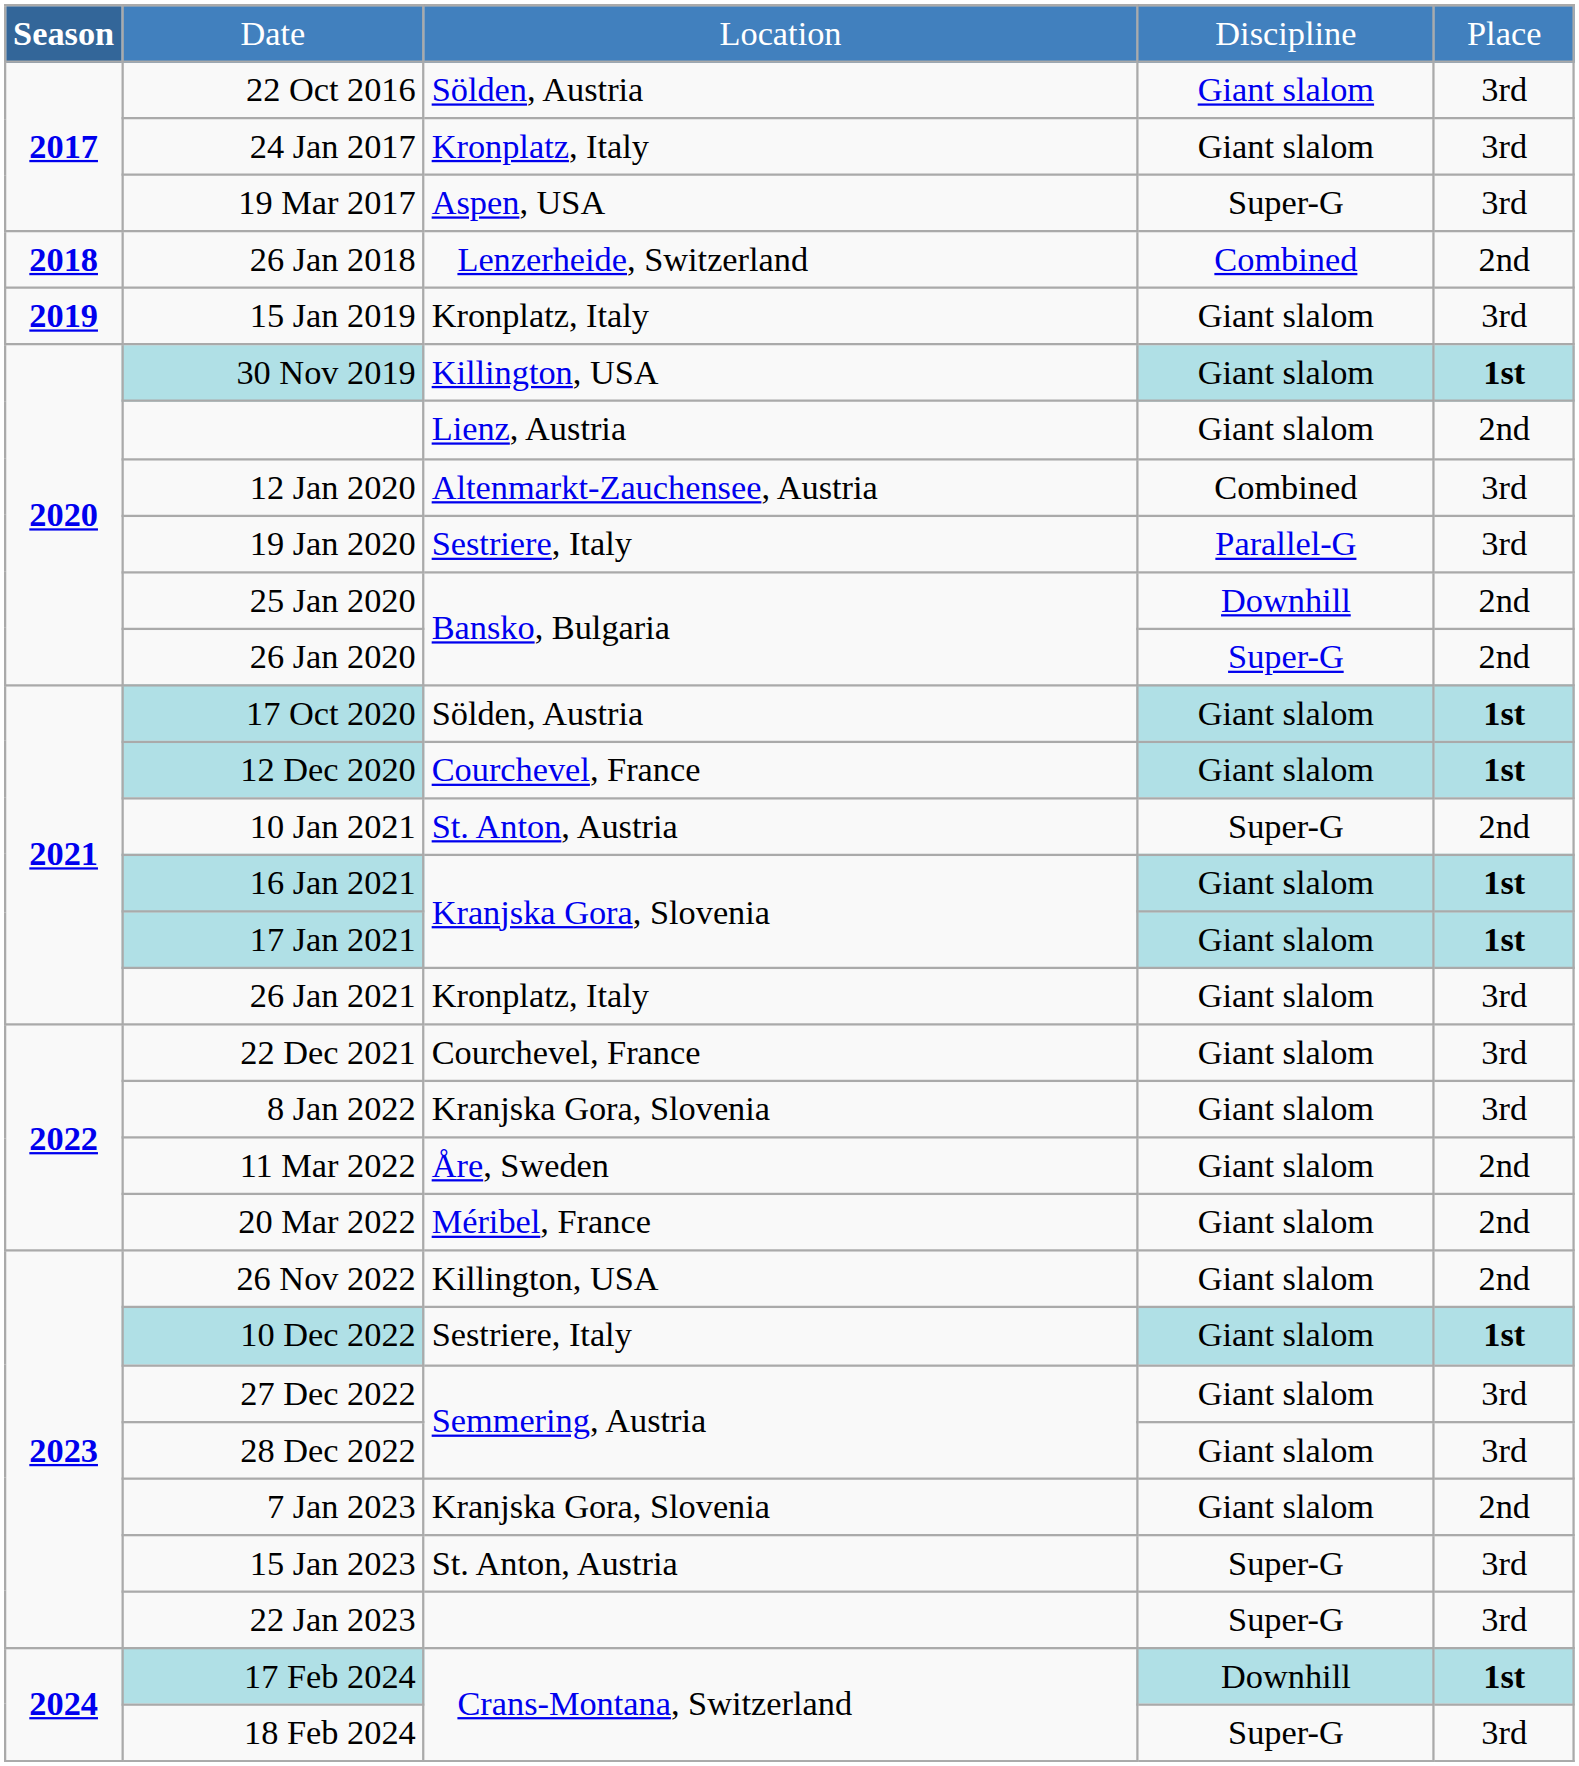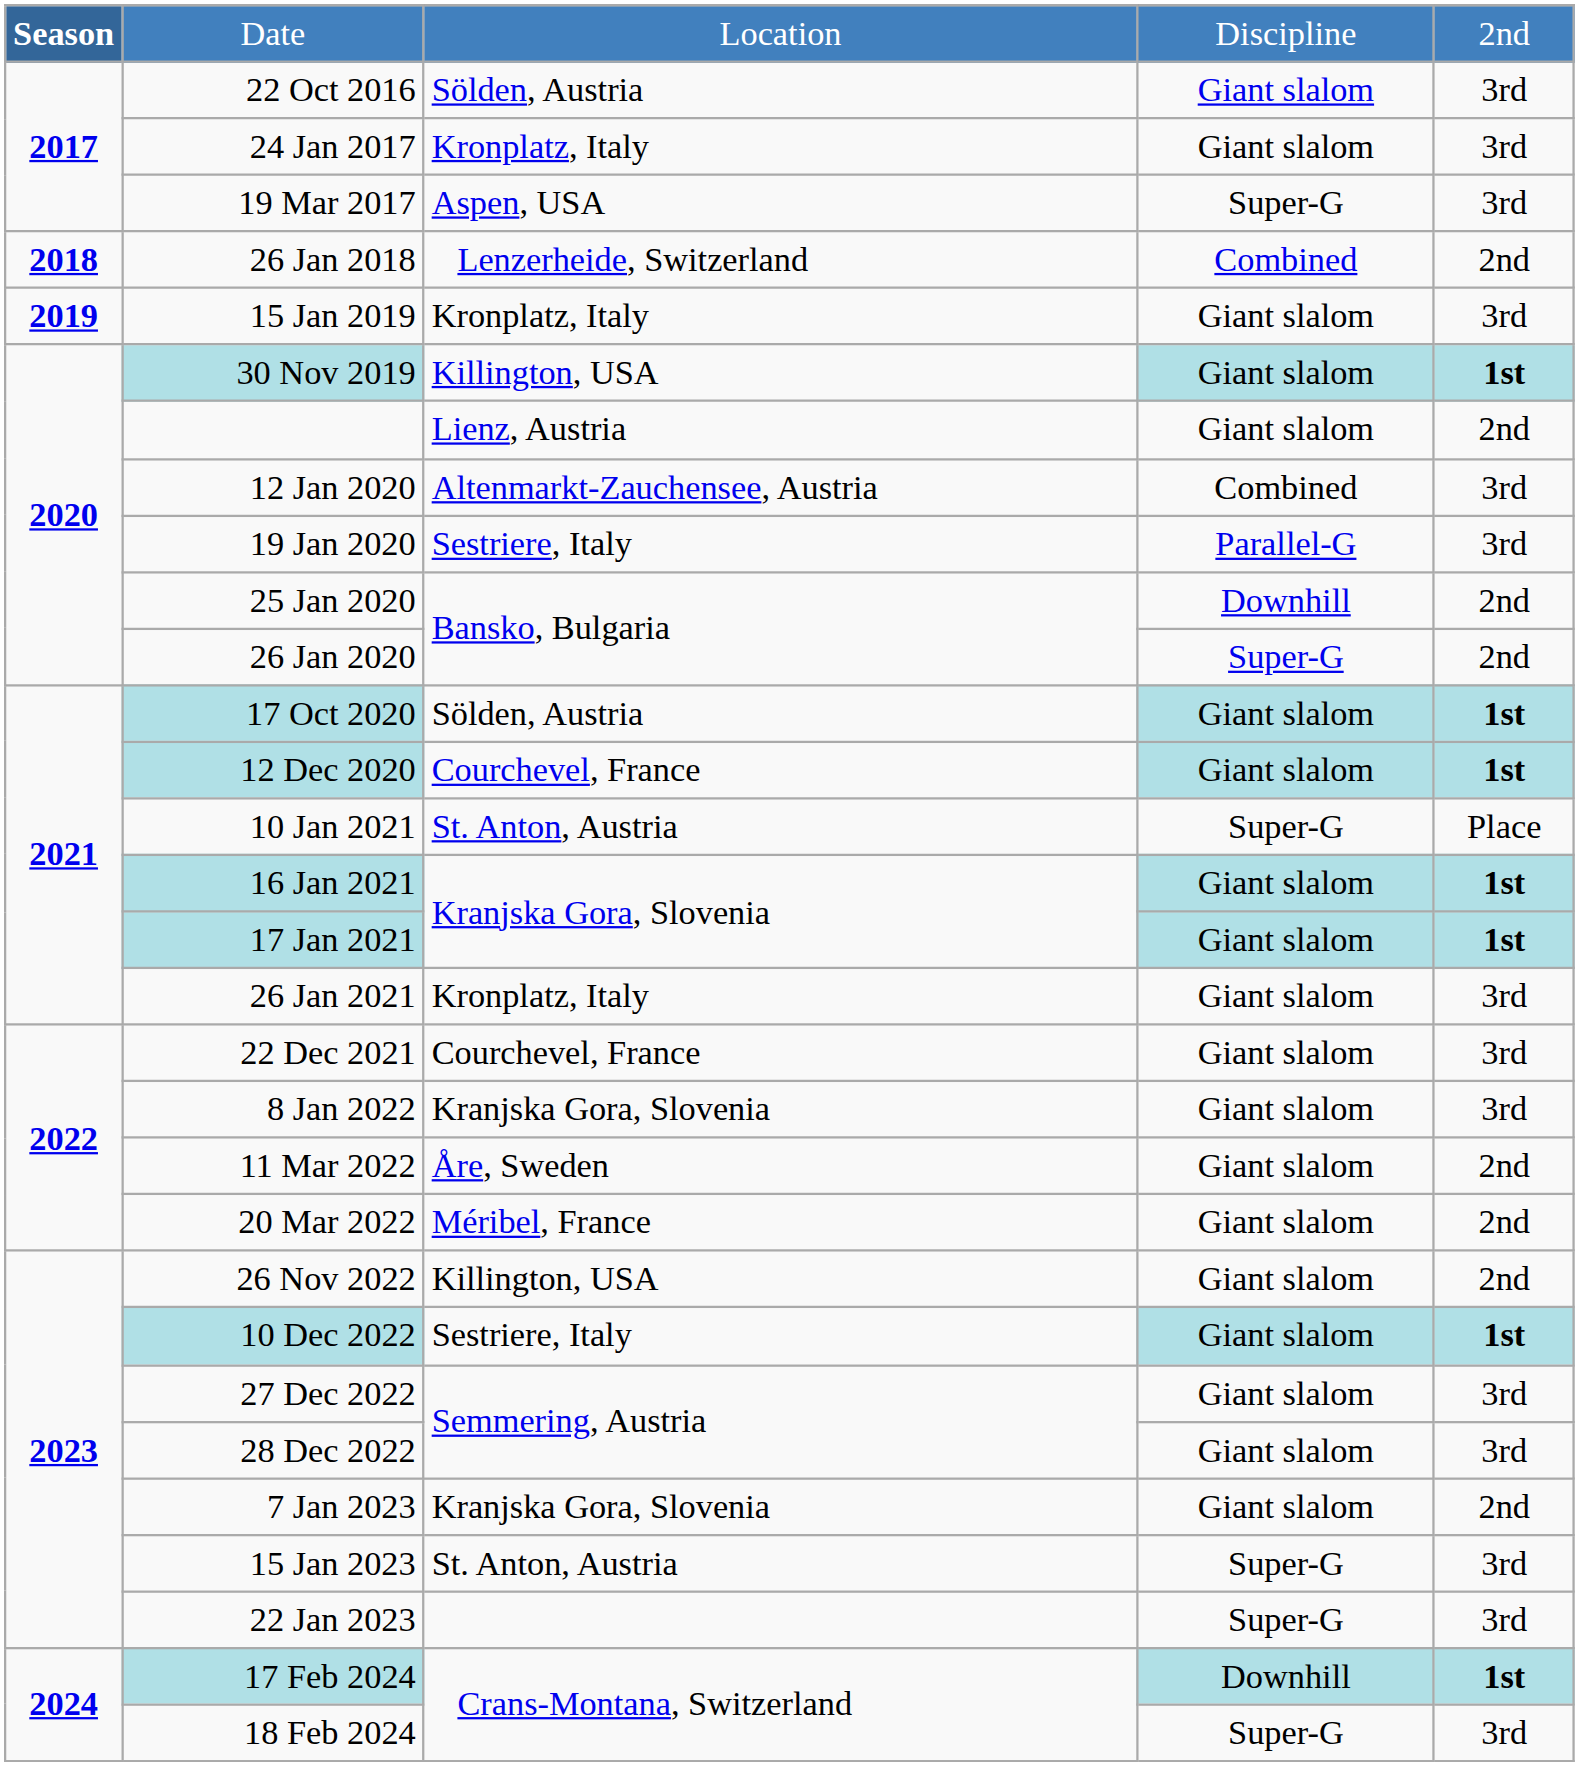 <table class="wikitable"  style="font-size:95%; text-align:center; border:gray solid 1px; width:55%;">
 <tr style="background:#369; color:white;">
 <td rowspan="2" colspan="1" width="5%"><strong>Season</strong></td>
 </tr>
 <tr style="background-color:#4180be; color:white;">
 <td>Date</td>
 <td>Location</td>
 <td>Discipline</td>
-<td>Place</td>
+<td>2nd</td>
 </tr>
 <tr>
 <td rowspan=3><strong><a href='#'>2017</a></strong></td>
 <td align=right>22 Oct 2016</td>
 <td align=left> <a href='#'>Sölden</a>, Austria</td>
 <td><a href='#'>Giant slalom</a></td>
 <td>3rd</td>
 </tr>
 <tr>
 <td align=right>24 Jan 2017</td>
 <td align=left> <a href='#'>Kronplatz</a>, Italy</td>
 <td>Giant slalom</td>
 <td>3rd</td>
 </tr>
 <tr>
 <td align=right>19 Mar 2017</td>
 <td align=left> <a href='#'>Aspen</a>, USA</td>
 <td>Super-G</td>
 <td>3rd</td>
 </tr>
 <tr>
 <td><strong><a href='#'>2018</a></strong></td>
 <td align=right>26 Jan 2018</td>
 <td align=left>   <a href='#'>Lenzerheide</a>, Switzerland</td>
 <td><a href='#'>Combined</a></td>
 <td>2nd</td>
 </tr>
 <tr>
 <td><strong><a href='#'>2019</a></strong></td>
 <td align=right>15 Jan 2019</td>
 <td align=left> Kronplatz, Italy</td>
 <td>Giant slalom</td>
 <td>3rd</td>
 </tr>
 <tr>
 <td rowspan=6><strong><a href='#'>2020</a></strong></td>
 <td align="right" bgcolor="#b0e0e6">30 Nov 2019</td>
 <td align=left> <a href='#'>Killington</a>, USA</td>
 <td bgcolor="#b0e0e6">Giant slalom</td>
 <td bgcolor="#b0e0e6"><strong>1st</strong></td>
 </tr>
 <tr>
 <td align=right></td>
 <td align=left> <a href='#'>Lienz</a>, Austria</td>
 <td>Giant slalom</td>
 <td>2nd</td>
 </tr>
 <tr>
 <td align=right>12 Jan 2020</td>
 <td align=left> <a href='#'>Altenmarkt-Zauchensee</a>, Austria</td>
 <td>Combined</td>
 <td>3rd</td>
 </tr>
 <tr>
 <td align=right>19 Jan 2020</td>
 <td align=left> <a href='#'>Sestriere</a>, Italy</td>
 <td><a href='#'>Parallel-G</a></td>
 <td>3rd</td>
 </tr>
 <tr>
 <td align=right>25 Jan 2020</td>
 <td rowspan=2 align=left> <a href='#'>Bansko</a>, Bulgaria</td>
 <td><a href='#'>Downhill</a></td>
 <td>2nd</td>
 </tr>
 <tr>
 <td align=right>26 Jan 2020</td>
 <td><a href='#'>Super-G</a></td>
 <td>2nd</td>
 </tr>
 <tr>
 <td rowspan=6><strong><a href='#'>2021</a></strong></td>
 <td bgcolor="#BOEOE6" align=right>17 Oct 2020</td>
 <td align=left> Sölden, Austria  </td>
 <td bgcolor="#BOEOE6">Giant slalom</td>
 <td bgcolor="#BOEOE6"><strong>1st</strong></td>
 </tr>
 <tr>
 <td bgcolor="#BOEOE6" align=right>12 Dec 2020</td>
 <td align=left> <a href='#'>Courchevel</a>, France</td>
 <td bgcolor="#BOEOE6">Giant slalom</td>
 <td bgcolor="#BOEOE6"><strong>1st</strong></td>
 </tr>
 <tr>
 <td align=right>10 Jan 2021</td>
 <td align=left> <a href='#'>St. Anton</a>, Austria</td>
 <td>Super-G</td>
-<td>2nd</td>
+<td>Place</td>
 </tr>
 <tr>
 <td bgcolor="#BOEOE6" align=right>16 Jan 2021</td>
 <td rowspan=2 align=left> <a href='#'>Kranjska Gora</a>, Slovenia</td>
 <td bgcolor="#BOEOE6">Giant slalom</td>
 <td bgcolor="#BOEOE6"><strong>1st</strong></td>
 </tr>
 <tr>
 <td bgcolor="#BOEOE6" align=right>17 Jan 2021</td>
 <td bgcolor="#BOEOE6">Giant slalom</td>
 <td bgcolor="#BOEOE6"><strong>1st</strong></td>
 </tr>
 <tr>
 <td align=right>26 Jan 2021</td>
 <td align=left> Kronplatz, Italy</td>
 <td>Giant slalom</td>
 <td>3rd</td>
 </tr>
 <tr>
 <td rowspan=4><strong><a href='#'>2022</a></strong></td>
 <td align=right>22 Dec 2021</td>
 <td align=left> Courchevel, France</td>
 <td>Giant slalom</td>
 <td>3rd</td>
 </tr>
 <tr>
 <td align=right>8 Jan 2022</td>
 <td align=left> Kranjska Gora, Slovenia</td>
 <td>Giant slalom</td>
 <td>3rd</td>
 </tr>
 <tr>
 <td align=right>11 Mar 2022</td>
 <td align=left> <a href='#'>Åre</a>, Sweden</td>
 <td>Giant slalom</td>
 <td>2nd</td>
 </tr>
 <tr>
 <td align=right>20 Mar 2022</td>
 <td align=left> <a href='#'>Méribel</a>, France</td>
 <td>Giant slalom</td>
 <td>2nd</td>
 </tr>
 <tr>
 <td rowspan=7><strong><a href='#'>2023</a></strong></td>
 <td align=right>26 Nov 2022</td>
 <td align=left> Killington, USA</td>
 <td>Giant slalom</td>
 <td>2nd</td>
 </tr>
 <tr>
 <td bgcolor="#BOEOE6" align=right>10 Dec 2022</td>
 <td align=left> Sestriere, Italy</td>
 <td bgcolor="#BOEOE6">Giant slalom</td>
 <td bgcolor="#BOEOE6"><strong>1st</strong></td>
 </tr>
 <tr>
 <td align=right>27 Dec 2022</td>
 <td rowspan=2 align=left> <a href='#'>Semmering</a>, Austria</td>
 <td>Giant slalom</td>
 <td>3rd</td>
 </tr>
 <tr>
 <td align=right>28 Dec 2022</td>
 <td>Giant slalom</td>
 <td>3rd</td>
 </tr>
 <tr>
 <td align=right>7 Jan 2023</td>
 <td align=left> Kranjska Gora, Slovenia</td>
 <td>Giant slalom</td>
 <td>2nd</td>
 </tr>
 <tr>
 <td align=right>15 Jan 2023</td>
 <td align=left> St. Anton, Austria</td>
 <td>Super-G</td>
 <td>3rd</td>
 </tr>
 <tr>
 <td align=right>22 Jan 2023</td>
 <td align=left></td>
 <td>Super-G</td>
 <td>3rd</td>
 </tr>
 <tr>
 <td rowspan=2><strong><a href='#'>2024</a></strong></td>
 <td bgcolor="#BOEOE6" align=right>17 Feb 2024</td>
 <td rowspan=2 align=left>   <a href='#'>Crans-Montana</a>, Switzerland</td>
 <td bgcolor="#BOEOE6">Downhill</td>
 <td bgcolor="#BOEOE6"><strong>1st</strong></td>
 </tr>
 <tr>
 <td align=right>18 Feb 2024</td>
 <td>Super-G</td>
 <td>3rd</td>
 </tr>
 </table>
